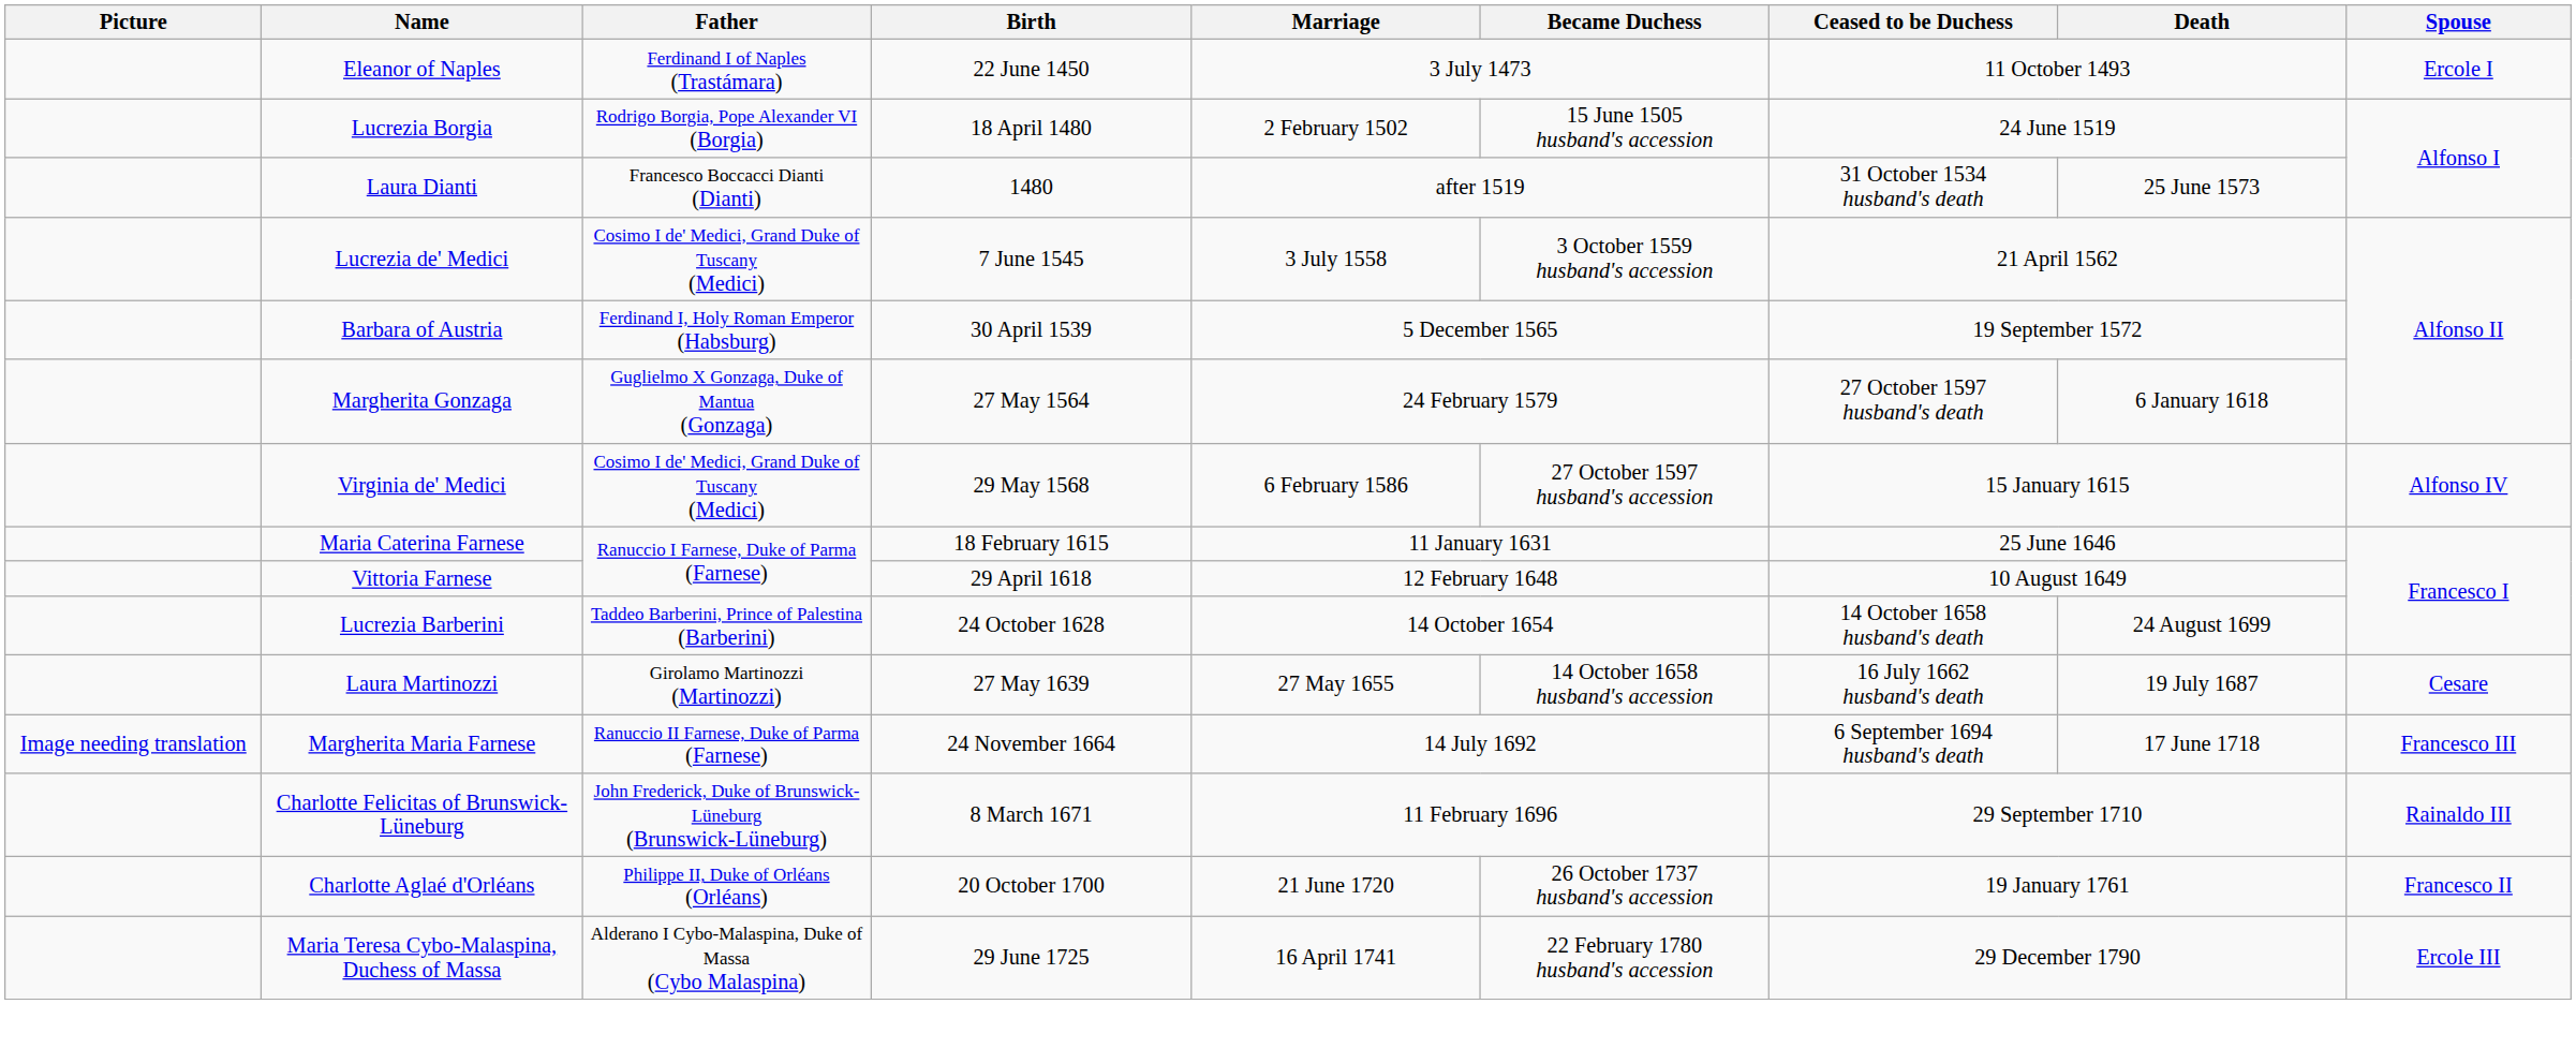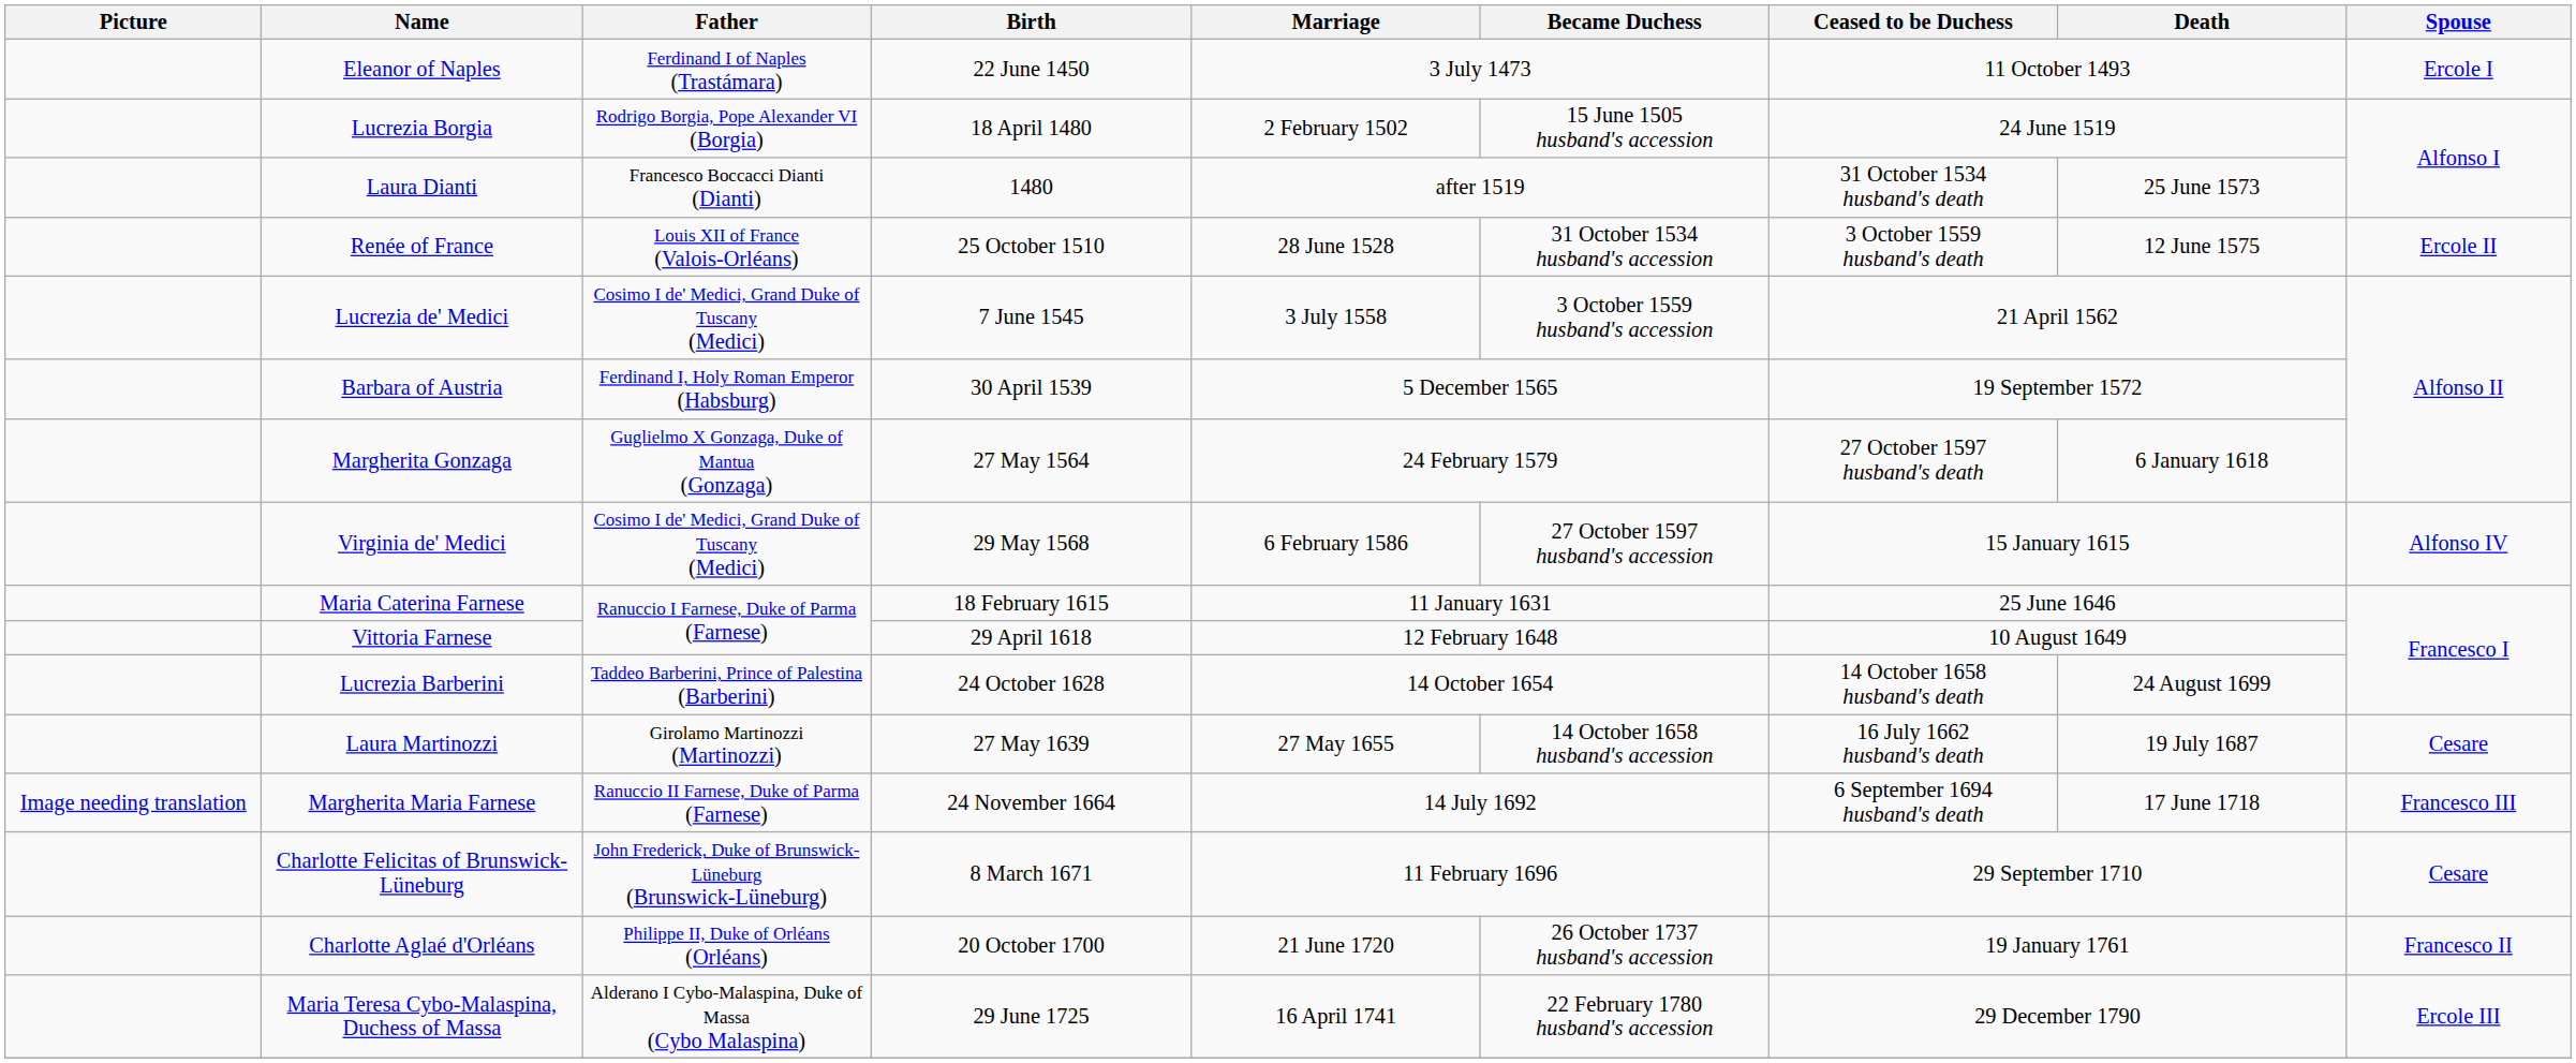 <table width=95% class="wikitable">
 <tr>
 <th width = "8%">Picture</th>
 <th width = "10%">Name</th>
 <th width = "9%">Father</th>
 <th width = "10%">Birth</th>
 <th width = "9%">Marriage</th>
 <th width = "9%">Became Duchess</th>
 <th width = "9%">Ceased to be Duchess</th>
 <th width = "9%">Death</th>
 <th width = "7%"><a href='#'>Spouse</a></th>
 </tr>
 <tr>
 <td align="center"></td>
 <td align="center"><a href='#'>Eleanor of Naples</a><br></td>
 <td align="center"><small><a href='#'>Ferdinand I of Naples</a></small><br> (<a href='#'>Trastámara</a>)</td>
 <td align="center">22 June 1450</td>
 <td align="center" colspan="2">3 July 1473</td>
 <td align="center" colspan="2">11 October 1493</td>
 <td align="center"><a href='#'>Ercole I</a></td>
 </tr>
 <tr>
 <td align="center"></td>
 <td align="center"><a href='#'>Lucrezia Borgia</a><br></td>
 <td align="center"><small><a href='#'>Rodrigo Borgia, Pope Alexander VI</a></small><br> (<a href='#'>Borgia</a>)</td>
 <td align="center">18 April 1480</td>
 <td align="center">2 February 1502</td>
 <td align="center">15 June 1505<br><em>husband's accession</em></td>
 <td align="center" colspan="2">24 June 1519</td>
 <td align="center" rowspan="2"><a href='#'>Alfonso I</a></td>
 </tr>
 <tr>
 <td align="center"></td>
 <td align="center"><a href='#'>Laura Dianti</a><br></td>
 <td align="center"><small>Francesco Boccacci Dianti</small><br> (<a href='#'>Dianti</a>)</td>
 <td align="center">1480</td>
 <td align="center" colspan="2">after 1519</td>
 <td align="center">31 October 1534<br><em>husband's death</em></td>
 <td align="center">25 June 1573</td>
+</tr>
+<tr>
+<td align="center"></td>
+<td align="center"><a href='#'>Renée of France</a><br></td>
+<td align="center"><small><a href='#'>Louis XII of France</a></small><br> (<a href='#'>Valois-Orléans</a>)</td>
+<td align="center">25 October 1510</td>
+<td align="center">28 June 1528</td>
+<td align="center">31 October 1534<br><em>husband's accession</em></td>
+<td align="center">3 October 1559<br><em>husband's death</em></td>
+<td align="center">12 June 1575</td>
+<td align="center"><a href='#'>Ercole II</a></td>
 </tr>
 <tr>
 <td align="center"></td>
 <td align="center"><a href='#'>Lucrezia de' Medici</a><br></td>
 <td align="center"><small><a href='#'>Cosimo I de' Medici, Grand Duke of Tuscany</a></small><br> (<a href='#'>Medici</a>)</td>
 <td align="center">7 June 1545</td>
 <td align="center">3 July 1558</td>
 <td align="center">3 October 1559<br><em>husband's accession</em></td>
 <td align="center" colspan="2">21 April 1562</td>
 <td align="center" rowspan="3"><a href='#'>Alfonso II</a></td>
 </tr>
 <tr>
 <td align="center"></td>
 <td align="center"><a href='#'>Barbara of Austria</a><br></td>
 <td align="center"><small><a href='#'>Ferdinand I, Holy Roman Emperor</a></small><br> (<a href='#'>Habsburg</a>)</td>
 <td align="center">30 April 1539</td>
 <td align="center" colspan="2">5 December 1565</td>
 <td align="center" colspan="2">19 September 1572</td>
 </tr>
 <tr>
 <td align="center"></td>
 <td align="center"><a href='#'>Margherita Gonzaga</a><br></td>
 <td align="center"><small><a href='#'>Guglielmo X Gonzaga, Duke of Mantua</a></small><br> (<a href='#'>Gonzaga</a>)</td>
 <td align="center">27 May 1564</td>
 <td align="center" colspan="2">24 February 1579</td>
 <td align="center">27 October 1597<br><em>husband's death</em></td>
 <td align="center">6 January 1618</td>
 </tr>
 <tr>
 <td align="center"></td>
 <td align="center"><a href='#'>Virginia de' Medici</a><br></td>
 <td align="center"><small><a href='#'>Cosimo I de' Medici, Grand Duke of Tuscany</a></small><br> (<a href='#'>Medici</a>)</td>
 <td align="center">29 May 1568</td>
 <td align="center">6 February 1586</td>
 <td align="center">27 October 1597<br><em>husband's accession</em></td>
 <td align="center" colspan="2">15 January 1615</td>
 <td align="center"><a href='#'>Alfonso IV</a></td>
 </tr>
 <tr>
 <td align="center"></td>
 <td align="center"><a href='#'>Maria Caterina Farnese</a><br></td>
 <td align="center" rowspan="2"><small><a href='#'>Ranuccio I Farnese, Duke of Parma</a></small><br> (<a href='#'>Farnese</a>)</td>
 <td align="center">18 February 1615</td>
 <td align="center" colspan="2">11 January 1631</td>
 <td align="center" colspan="2">25 June 1646</td>
 <td align="center" rowspan="3"><a href='#'>Francesco I</a></td>
 </tr>
 <tr>
 <td align="center"></td>
 <td align="center"><a href='#'>Vittoria Farnese</a><br></td>
 <td align="center">29 April 1618</td>
 <td align="center" colspan="2">12 February 1648</td>
 <td align="center" colspan="2">10 August 1649</td>
 </tr>
 <tr>
 <td align="center"></td>
 <td align="center"><a href='#'>Lucrezia Barberini</a><br></td>
 <td align="center"><small><a href='#'>Taddeo Barberini, Prince of Palestina</a></small><br> (<a href='#'>Barberini</a>)</td>
 <td align="center">24 October 1628</td>
 <td align="center" colspan="2">14 October 1654</td>
 <td align="center">14 October 1658<br><em>husband's death</em></td>
 <td align="center">24 August 1699</td>
 </tr>
 <tr>
 <td align="center"></td>
 <td align="center"><a href='#'>Laura Martinozzi</a><br></td>
 <td align="center"><small>Girolamo Martinozzi</small><br> (<a href='#'>Martinozzi</a>)</td>
 <td align="center">27 May 1639</td>
 <td align="center">27 May 1655</td>
 <td align="center">14 October 1658<br><em>husband's accession</em></td>
 <td align="center">16 July 1662<br><em>husband's death</em></td>
 <td align="center">19 July 1687</td>
 <td align="center"><a href='#'>Cesare</a></td>
 </tr>
 <tr>
 <td align="center"><a href='#'>Image needing translation</a></td>
 <td align="center"><a href='#'>Margherita Maria Farnese</a><br></td>
 <td align="center"><small><a href='#'>Ranuccio II Farnese, Duke of Parma</a></small><br> (<a href='#'>Farnese</a>)</td>
 <td align="center">24 November 1664</td>
 <td align="center" colspan="2">14 July 1692</td>
 <td align="center">6 September 1694<br><em>husband's death</em></td>
 <td align="center">17 June 1718</td>
 <td align="center"><a href='#'>Francesco III</a></td>
 </tr>
 <tr>
 <td align="center"></td>
 <td align="center"><a href='#'>Charlotte Felicitas of Brunswick-Lüneburg</a><br></td>
 <td align="center"><small><a href='#'>John Frederick, Duke of Brunswick-Lüneburg</a></small><br> (<a href='#'>Brunswick-Lüneburg</a>)</td>
 <td align="center">8 March 1671</td>
 <td align="center" colspan="2">11 February 1696</td>
 <td align="center" colspan="2">29 September 1710</td>
-<td align="center"><a href='#'>Rainaldo III</a></td>
+<td align="center"><a href='#'>Cesare</a></td>
 </tr>
 <tr>
 <td align="center"></td>
 <td align="center"><a href='#'>Charlotte Aglaé d'Orléans</a><br></td>
 <td align="center"><small><a href='#'>Philippe II, Duke of Orléans</a></small><br> (<a href='#'>Orléans</a>)</td>
 <td align="center">20 October 1700</td>
 <td align="center">21 June 1720</td>
 <td align="center">26 October 1737<br><em>husband's accession</em></td>
 <td align="center" colspan="2">19 January 1761</td>
 <td align="center"><a href='#'>Francesco II</a></td>
 </tr>
 <tr>
 <td align="center"></td>
 <td align="center"><a href='#'>Maria Teresa Cybo-Malaspina, Duchess of Massa</a><br></td>
 <td align="center"><small>Alderano I Cybo-Malaspina, Duke of Massa</small><br> (<a href='#'>Cybo Malaspina</a>)</td>
 <td align="center">29 June 1725</td>
 <td align="center">16 April 1741</td>
 <td align="center">22 February 1780<br><em>husband's accession</em></td>
 <td align="center" colspan="2">29 December 1790</td>
 <td align="center"><a href='#'>Ercole III</a></td>
 </tr>
 <tr>
 </tr>
 </table>
